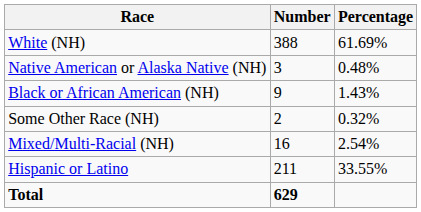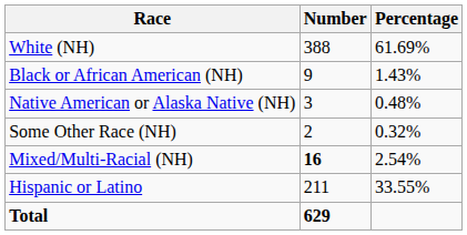 <table class="wikitable">
 <tr>
 <th>Race</th>
 <th>Number</th>
 <th>Percentage</th>
 </tr>
 <tr>
 <td><a href='#'>White</a> (NH)</td>
 <td>388</td>
 <td>61.69%</td>
 </tr>
 <tr>
+<td><a href='#'>Black or African American</a> (NH)</td>
+<td>9</td>
+<td>1.43%</td>
+</tr>
+<tr>
 <td><a href='#'>Native American</a> or <a href='#'>Alaska Native</a> (NH)</td>
 <td>3</td>
 <td>0.48%</td>
-</tr>
-<tr>
-<td><a href='#'>Black or African American</a> (NH)</td>
-<td>9</td>
-<td>1.43%</td>
 </tr>
 <tr>
 <td>Some Other Race (NH)</td>
 <td>2</td>
 <td>0.32%</td>
 </tr>
 <tr>
 <td><a href='#'>Mixed/Multi-Racial</a> (NH)</td>
-<td>16</td>
+<td><strong>16</strong></td>
 <td>2.54%</td>
 </tr>
 <tr>
 <td><a href='#'>Hispanic or Latino</a></td>
 <td>211</td>
 <td>33.55%</td>
 </tr>
 <tr>
 <td><strong>Total</strong></td>
 <td><strong>629</strong></td>
 <td></td>
 </tr>
 </table>
